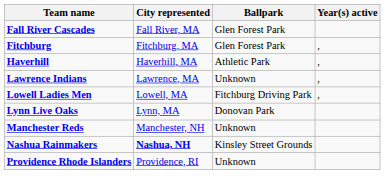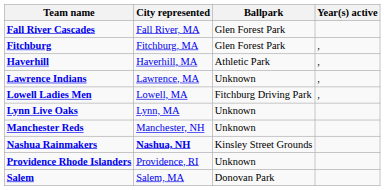 <table class="wikitable">
 <tr>
 <th>Team name</th>
 <th>City represented</th>
 <th>Ballpark</th>
 <th>Year(s) active</th>
 </tr>
 <tr>
 <td><strong><a href='#'>Fall River Cascades</a></strong></td>
 <td><a href='#'>Fall River, MA</a></td>
 <td>Glen Forest Park</td>
 <td></td>
 </tr>
 <tr>
 <td><strong><a href='#'>Fitchburg</a></strong></td>
 <td><a href='#'>Fitchburg, MA</a></td>
 <td>Glen Forest Park</td>
 <td>, </td>
 </tr>
 <tr>
 <td><strong><a href='#'>Haverhill</a></strong></td>
 <td><a href='#'>Haverhill, MA</a></td>
 <td>Athletic Park</td>
 <td>, </td>
 </tr>
 <tr>
 <td><strong><a href='#'>Lawrence Indians</a></strong></td>
 <td><a href='#'>Lawrence, MA</a></td>
 <td>Unknown</td>
 <td>, </td>
 </tr>
 <tr>
 <td><strong><a href='#'>Lowell Ladies Men</a></strong></td>
 <td><a href='#'>Lowell, MA</a></td>
 <td>Fitchburg Driving Park</td>
 <td>, </td>
 </tr>
 <tr>
 <td><strong><a href='#'>Lynn Live Oaks </a></strong></td>
 <td><a href='#'>Lynn, MA</a></td>
-<td>Donovan Park</td>
+<td>Unknown</td>
 <td></td>
 </tr>
 <tr>
 <td><strong><a href='#'>Manchester Reds</a></strong></td>
 <td><a href='#'>Manchester, NH</a></td>
 <td>Unknown</td>
 <td></td>
 </tr>
 <tr>
 <td><strong><a href='#'>Nashua Rainmakers</a></strong></td>
 <td><strong><a href='#'>Nashua, NH</a></strong></td>
 <td>Kinsley Street Grounds</td>
 <td></td>
 </tr>
 <tr>
 <td><strong><a href='#'>Providence Rhode Islanders</a></strong></td>
 <td><a href='#'>Providence, RI</a></td>
 <td>Unknown</td>
 <td></td>
 </tr>
+<tr>
+<td><strong><a href='#'>Salem</a></strong></td>
+<td><a href='#'>Salem, MA</a></td>
+<td>Donovan Park</td>
+<td></td>
+</tr>
 </table>
